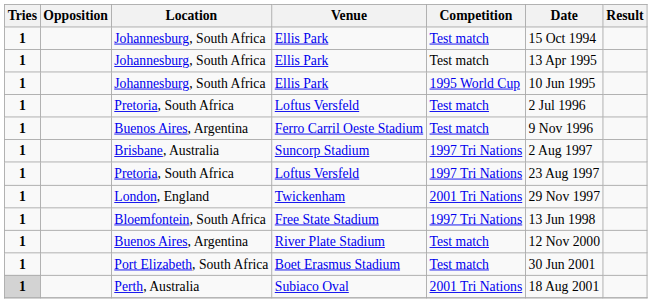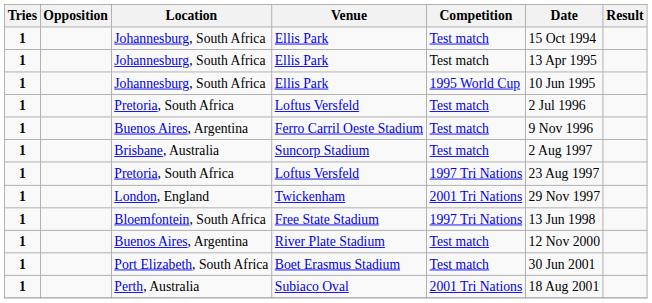 <table class="wikitable sortable" style="font-size:95%">
 <tr>
 <th>Tries</th>
 <th>Opposition</th>
 <th>Location</th>
 <th>Venue</th>
 <th>Competition</th>
 <th>Date</th>
 <th>Result</th>
 </tr>
 <tr>
 <td align="center"><strong>1</strong></td>
 <td></td>
 <td><a href='#'>Johannesburg</a>, South Africa</td>
 <td><a href='#'>Ellis Park</a></td>
 <td><a href='#'>Test match</a></td>
 <td>15 Oct 1994</td>
 <td></td>
 </tr>
 <tr>
 <td align="center"><strong>1</strong></td>
 <td></td>
 <td><a href='#'>Johannesburg</a>, South Africa</td>
 <td><a href='#'>Ellis Park</a></td>
 <td>Test match</td>
 <td>13 Apr 1995</td>
 <td></td>
 </tr>
 <tr>
 <td align="center"><strong>1</strong></td>
 <td></td>
 <td><a href='#'>Johannesburg</a>, South Africa</td>
 <td><a href='#'>Ellis Park</a></td>
 <td><a href='#'>1995 World Cup</a></td>
 <td>10 Jun 1995</td>
 <td></td>
 </tr>
 <tr>
 <td align="center"><strong>1</strong></td>
 <td></td>
 <td><a href='#'>Pretoria</a>, South Africa</td>
 <td><a href='#'>Loftus Versfeld</a></td>
 <td><a href='#'>Test match</a></td>
 <td>2 Jul 1996</td>
 <td></td>
 </tr>
 <tr>
 <td align="center"><strong>1</strong></td>
 <td></td>
 <td><a href='#'>Buenos Aires</a>, Argentina</td>
 <td><a href='#'>Ferro Carril Oeste Stadium</a></td>
 <td><a href='#'>Test match</a></td>
 <td>9 Nov 1996</td>
 <td></td>
 </tr>
 <tr>
 <td align="center"><strong>1</strong></td>
 <td></td>
 <td><a href='#'>Brisbane</a>, Australia</td>
 <td><a href='#'>Suncorp Stadium</a></td>
-<td><a href='#'>1997 Tri Nations</a></td>
+<td><a href='#'>Test match</a></td>
 <td>2 Aug 1997</td>
 <td></td>
 </tr>
 <tr>
 <td align="center"><strong>1</strong></td>
 <td></td>
 <td><a href='#'>Pretoria</a>, South Africa</td>
 <td><a href='#'>Loftus Versfeld</a></td>
 <td><a href='#'>1997 Tri Nations</a></td>
 <td>23 Aug 1997</td>
 <td></td>
 </tr>
 <tr>
 <td align="center"><strong>1</strong></td>
 <td></td>
 <td><a href='#'>London</a>, England</td>
 <td><a href='#'>Twickenham</a></td>
 <td><a href='#'>2001 Tri Nations</a></td>
 <td>29 Nov 1997</td>
 <td></td>
 </tr>
 <tr>
 <td align="center"><strong>1</strong></td>
 <td></td>
 <td><a href='#'>Bloemfontein</a>, South Africa</td>
 <td><a href='#'>Free State Stadium</a></td>
 <td><a href='#'>1997 Tri Nations</a></td>
 <td>13 Jun 1998</td>
 <td></td>
 </tr>
 <tr>
 <td align="center"><strong>1</strong></td>
 <td></td>
 <td><a href='#'>Buenos Aires</a>, Argentina</td>
 <td><a href='#'>River Plate Stadium</a></td>
 <td><a href='#'>Test match</a></td>
 <td>12 Nov 2000</td>
 <td></td>
 </tr>
 <tr>
 <td align="center"><strong>1</strong></td>
 <td></td>
 <td><a href='#'>Port Elizabeth</a>, South Africa</td>
 <td><a href='#'>Boet Erasmus Stadium</a></td>
 <td><a href='#'>Test match</a></td>
 <td>30 Jun 2001</td>
 <td></td>
 </tr>
 <tr>
-<td align="center" style="background: lightgrey;"><strong>1</strong></td>
+<td align="center"><strong>1</strong></td>
 <td></td>
 <td><a href='#'>Perth</a>, Australia</td>
 <td><a href='#'>Subiaco Oval</a></td>
 <td><a href='#'>2001 Tri Nations</a></td>
 <td>18 Aug 2001</td>
 <td></td>
 </tr>
 <tr>
 </tr>
 </table>
